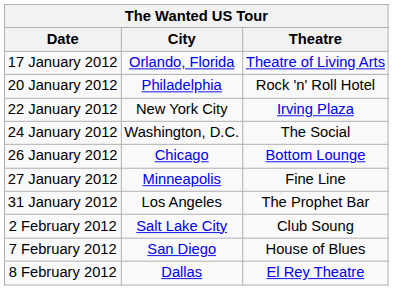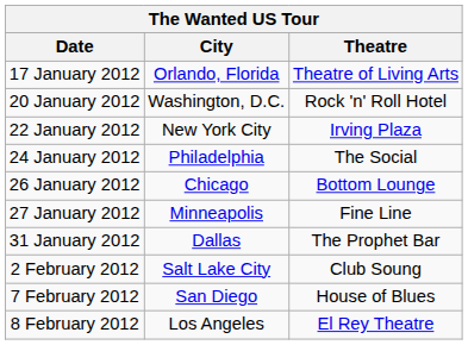 <table class="wikitable collapsible collapsed" style="text-align:center;">
 <tr>
 <th colspan=4>The Wanted US Tour</th>
 </tr>
 <tr>
 <th>Date</th>
 <th>City</th>
 <th>Theatre</th>
 </tr>
 <tr>
 <td>17 January 2012</td>
 <td><a href='#'>Orlando, Florida</a></td>
 <td><a href='#'>Theatre of Living Arts</a></td>
 </tr>
 <tr>
 <td>20 January 2012</td>
-<td><a href='#'>Philadelphia</a></td>
+<td>Washington, D.C.</td>
 <td>Rock 'n' Roll Hotel</td>
 </tr>
 <tr>
 <td>22 January 2012</td>
 <td>New York City</td>
 <td><a href='#'>Irving Plaza</a></td>
 </tr>
 <tr>
 <td>24 January 2012</td>
-<td>Washington, D.C.</td>
+<td><a href='#'>Philadelphia</a></td>
 <td>The Social</td>
 </tr>
 <tr>
 <td>26 January 2012</td>
 <td><a href='#'>Chicago</a></td>
 <td><a href='#'>Bottom Lounge</a></td>
 </tr>
 <tr>
 <td>27 January 2012</td>
 <td><a href='#'>Minneapolis</a></td>
 <td>Fine Line</td>
 </tr>
 <tr>
 <td>31 January 2012</td>
-<td>Los Angeles</td>
+<td><a href='#'>Dallas</a></td>
 <td>The Prophet Bar</td>
 </tr>
 <tr>
 <td>2 February 2012</td>
 <td><a href='#'>Salt Lake City</a></td>
 <td>Club Soung</td>
 </tr>
 <tr>
 <td>7 February 2012</td>
 <td><a href='#'>San Diego</a></td>
 <td>House of Blues</td>
 </tr>
 <tr>
 <td>8 February 2012</td>
-<td><a href='#'>Dallas</a></td>
+<td>Los Angeles</td>
 <td><a href='#'>El Rey Theatre</a></td>
 </tr>
 </table>
